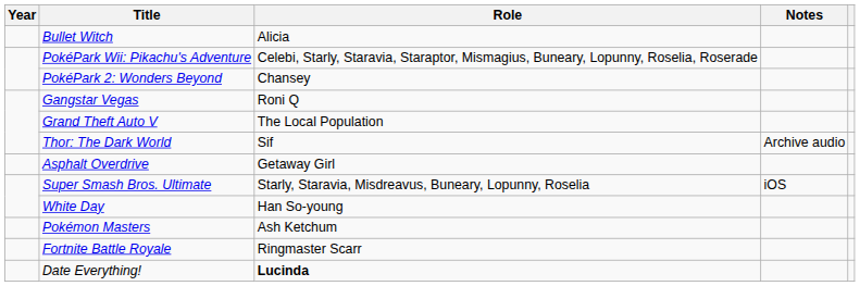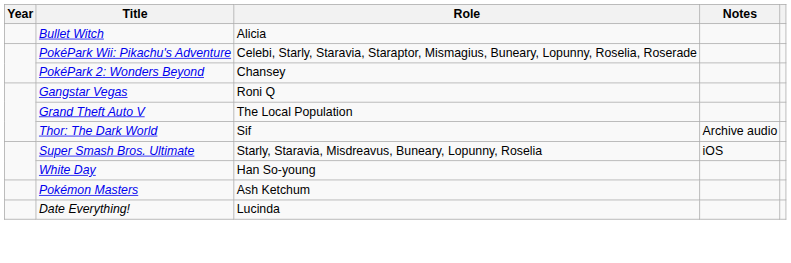 <table class="wikitable sortable plainrowheaders">
 <tr>
 <th>Year</th>
 <th>Title</th>
 <th>Role</th>
 <th class="unsortable">Notes</th>
 <th class="unsortable"></th>
 </tr>
 <tr>
 <td></td>
 <td><em><a href='#'>Bullet Witch</a></em></td>
 <td>Alicia</td>
 <td></td>
 <td></td>
 </tr>
 <tr>
 <td rowspan="2"></td>
 <td><em><a href='#'>PokéPark Wii: Pikachu's Adventure</a></em></td>
 <td>Celebi, Starly, Staravia, Staraptor, Mismagius, Buneary, Lopunny, Roselia, Roserade</td>
 <td></td>
 <td></td>
 </tr>
 <tr>
 <td><em><a href='#'>PokéPark 2: Wonders Beyond</a></em></td>
 <td>Chansey</td>
 <td></td>
 <td></td>
 </tr>
 <tr>
 <td rowspan="3"></td>
 <td><em><a href='#'>Gangstar Vegas</a></em></td>
 <td>Roni Q</td>
 <td></td>
 <td></td>
 </tr>
 <tr>
 <td><em><a href='#'>Grand Theft Auto V</a></em></td>
 <td>The Local Population</td>
 <td></td>
 <td></td>
 </tr>
 <tr>
 <td><em><a href='#'>Thor: The Dark World</a></em></td>
 <td>Sif</td>
 <td>Archive audio</td>
 <td></td>
 </tr>
 <tr>
-<td></td>
-<td><em><a href='#'>Asphalt Overdrive</a></em></td>
-<td>Getaway Girl</td>
-<td></td>
-<td></td>
-</tr>
-<tr>
 <td rowspan="2"></td>
 <td><em><a href='#'>Super Smash Bros. Ultimate</a></em></td>
 <td>Starly, Staravia, Misdreavus, Buneary, Lopunny, Roselia</td>
 <td>iOS</td>
 <td></td>
 </tr>
 <tr>
 <td><em><a href='#'>White Day</a></em></td>
 <td>Han So-young</td>
 <td></td>
 <td></td>
 </tr>
 <tr>
 <td></td>
 <td><em><a href='#'>Pokémon Masters</a></em></td>
 <td>Ash Ketchum</td>
 <td></td>
 <td></td>
 </tr>
 <tr>
 <td></td>
-<td><em><a href='#'>Fortnite Battle Royale</a></em></td>
-<td>Ringmaster Scarr</td>
-<td></td>
-<td></td>
-</tr>
-<tr>
-<td></td>
 <td><em>Date Everything!</em></td>
-<td><strong>Lucinda</strong></td>
+<td>Lucinda</td>
 <td></td>
 <td></td>
 </tr>
 </table>
